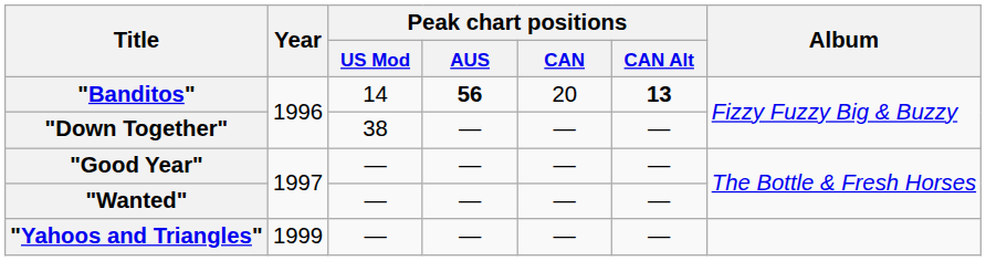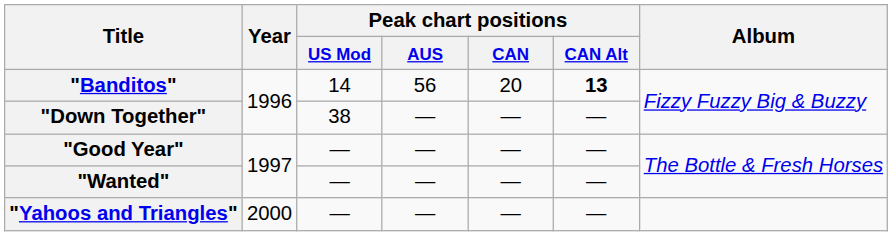 <table class="wikitable plainrowheaders">
 <tr>
 <th scope="col" rowspan="2">Title</th>
 <th scope="col" rowspan="2">Year</th>
 <th scope="col" colspan="4">Peak chart positions</th>
 <th scope="col" rowspan="2">Album</th>
 </tr>
 <tr>
 <th width="60"><small><a href='#'>US Mod</a></small><br></th>
 <th width="60"><small><a href='#'>AUS</a></small><br></th>
 <th width="60"><small><a href='#'>CAN</a></small><br></th>
 <th width="60"><small><a href='#'>CAN Alt</a></small><br></th>
 </tr>
 <tr>
 <th scope="row">"<a href='#'>Banditos</a>"</th>
 <td rowspan="2">1996</td>
 <td style="text-align:center;">14</td>
-<td style="text-align:center;"><strong>56</strong></td>
+<td style="text-align:center;">56</td>
 <td style="text-align:center;">20</td>
 <td style="text-align:center;"><strong>13</strong></td>
 <td rowspan="2"><em><a href='#'>Fizzy Fuzzy Big & Buzzy</a></em></td>
 </tr>
 <tr>
 <th scope="row">"Down Together"</th>
 <td style="text-align:center;">38</td>
 <td style="text-align:center;">—</td>
 <td style="text-align:center;">—</td>
 <td style="text-align:center;">—</td>
 </tr>
 <tr>
 <th scope="row">"Good Year"</th>
 <td rowspan="2">1997</td>
 <td style="text-align:center;">—</td>
 <td style="text-align:center;">—</td>
 <td style="text-align:center;">—</td>
 <td style="text-align:center;">—</td>
 <td rowspan="2"><em><a href='#'>The Bottle & Fresh Horses</a></em></td>
 </tr>
 <tr>
 <th scope="row">"Wanted"</th>
 <td style="text-align:center;">—</td>
 <td style="text-align:center;">—</td>
 <td style="text-align:center;">—</td>
 <td style="text-align:center;">—</td>
 </tr>
 <tr>
 <th scope="row">"<a href='#'>Yahoos and Triangles</a>"</th>
-<td style="text-align:center;">1999</td>
+<td style="text-align:center;">2000</td>
 <td style="text-align:center;">—</td>
 <td style="text-align:center;">—</td>
 <td style="text-align:center;">—</td>
 <td style="text-align:center;">—</td>
 <td></td>
 </tr>
 </table>
